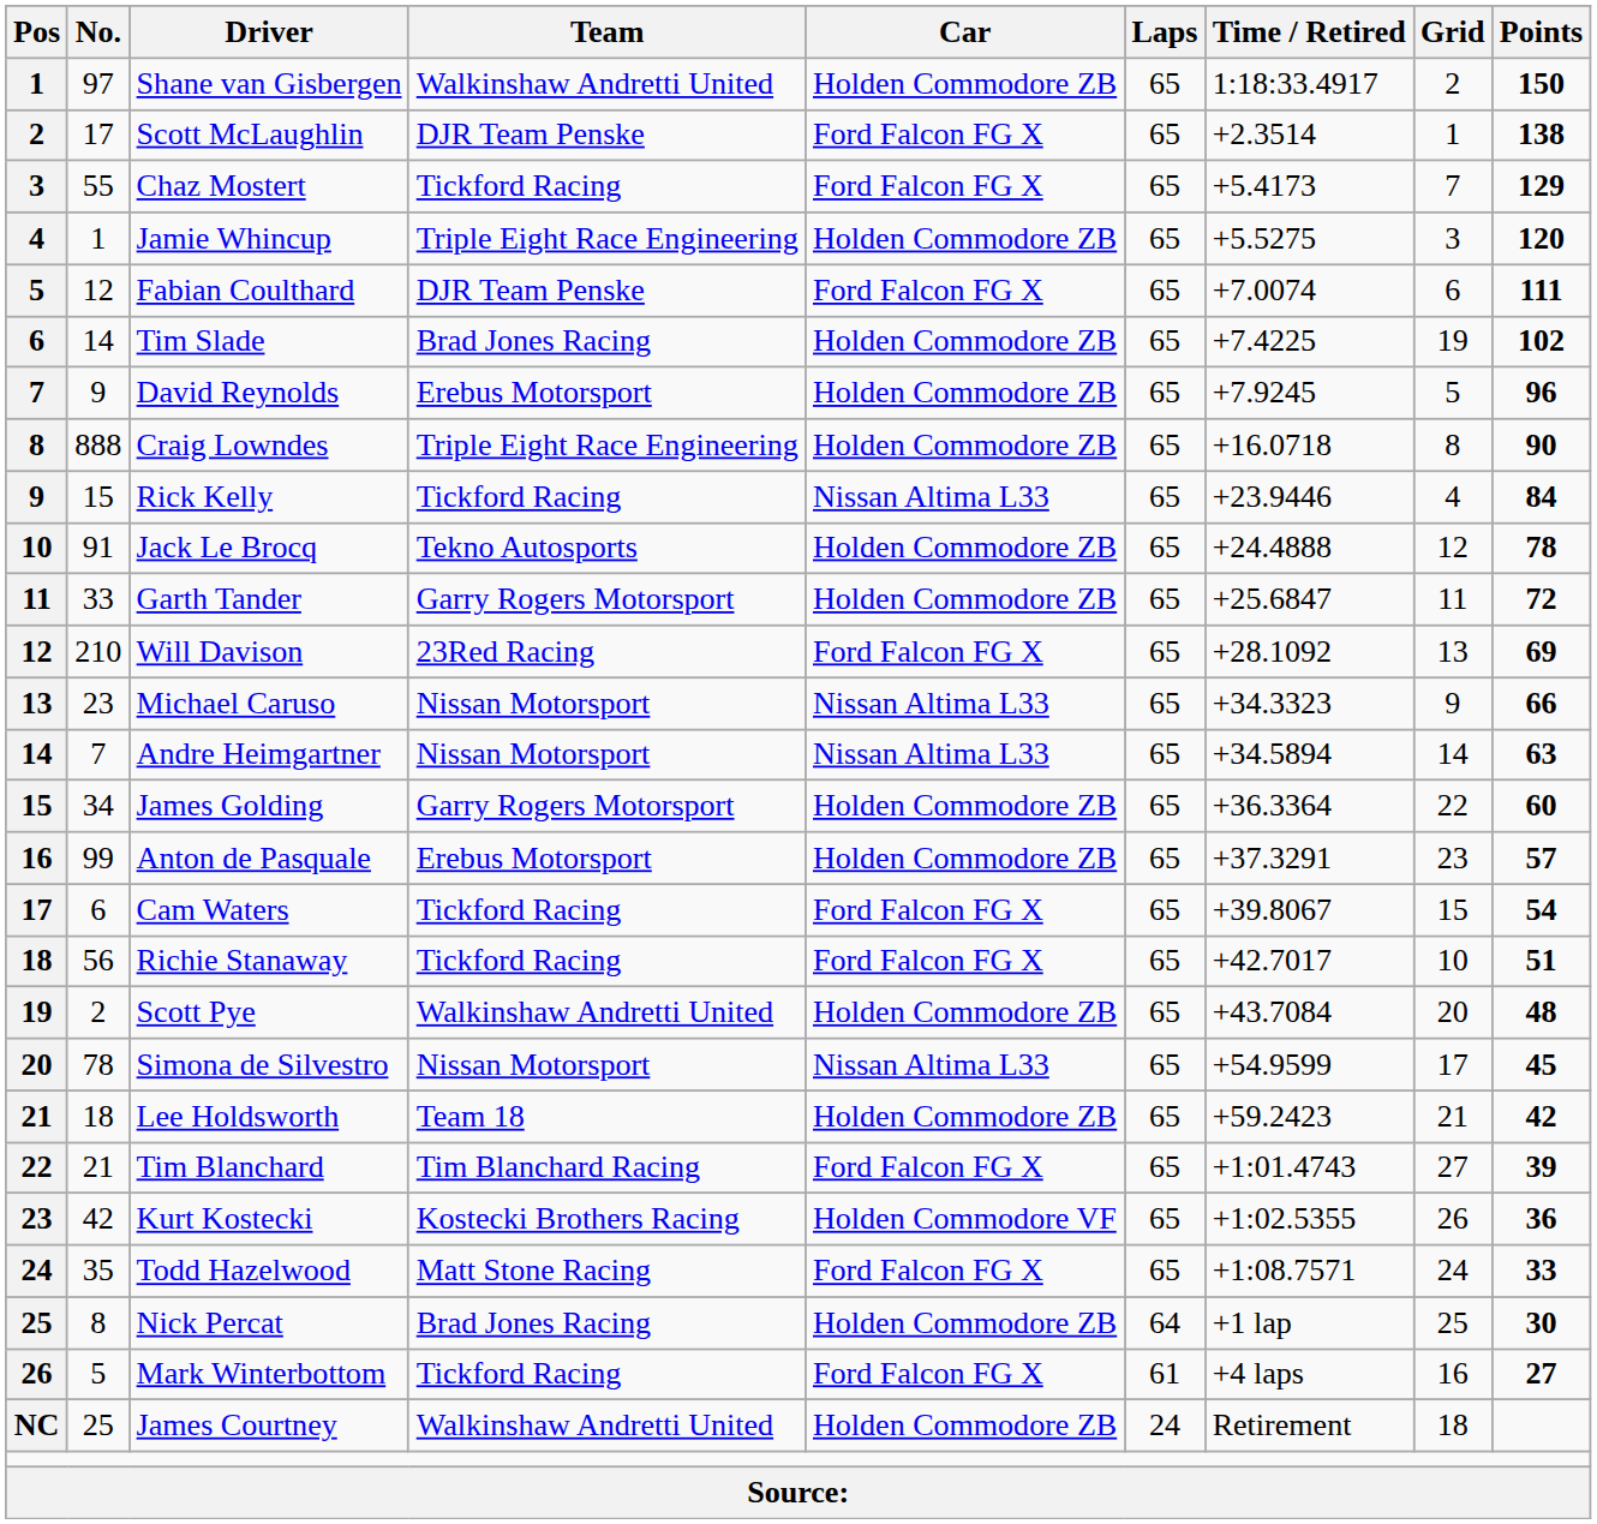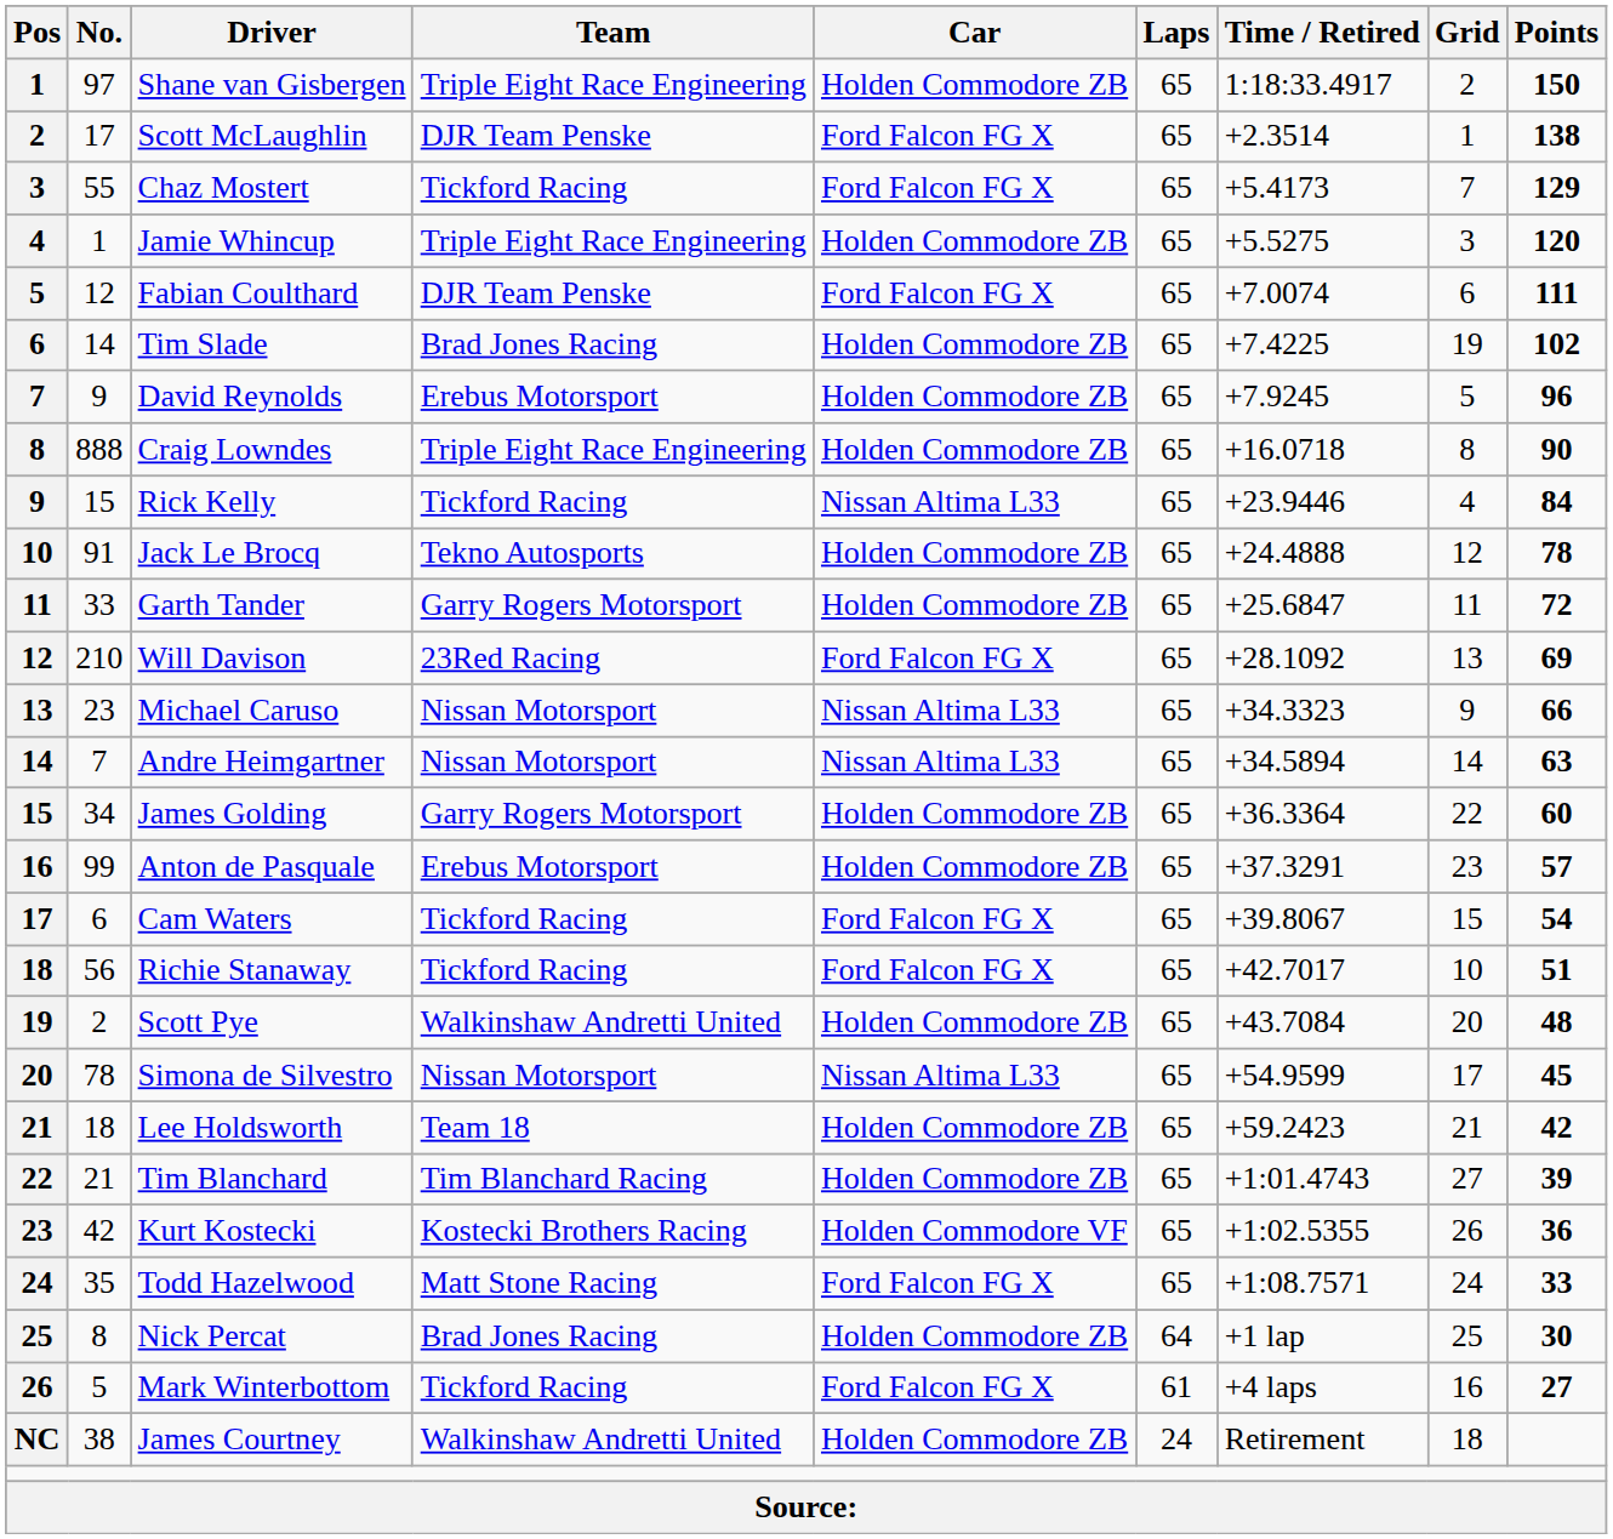 <table class="wikitable" style="font-size:90%;">
 <tr>
 <th>Pos</th>
 <th>No.</th>
 <th>Driver</th>
 <th>Team</th>
 <th>Car</th>
 <th>Laps</th>
 <th>Time / Retired</th>
 <th>Grid</th>
 <th>Points</th>
 </tr>
 <tr>
 <th>1</th>
 <td align="center">97</td>
 <td> <a href='#'>Shane van Gisbergen</a></td>
-<td><a href='#'>Walkinshaw Andretti United</a></td>
+<td><a href='#'>Triple Eight Race Engineering</a></td>
 <td><a href='#'>Holden Commodore ZB</a></td>
 <td align="center">65</td>
 <td>1:18:33.4917</td>
 <td align="center">2</td>
 <td align="center"><strong>150</strong></td>
 </tr>
 <tr>
 <th>2</th>
 <td align="center">17</td>
 <td> <a href='#'>Scott McLaughlin</a></td>
 <td><a href='#'>DJR Team Penske</a></td>
 <td><a href='#'>Ford Falcon FG X</a></td>
 <td align="center">65</td>
 <td>+2.3514</td>
 <td align="center">1</td>
 <td align="center"><strong>138</strong></td>
 </tr>
 <tr>
 <th>3</th>
 <td align="center">55</td>
 <td> <a href='#'>Chaz Mostert</a></td>
 <td><a href='#'>Tickford Racing</a></td>
 <td><a href='#'>Ford Falcon FG X</a></td>
 <td align="center">65</td>
 <td>+5.4173</td>
 <td align="center">7</td>
 <td align="center"><strong>129</strong></td>
 </tr>
 <tr>
 <th>4</th>
 <td align="center">1</td>
 <td> <a href='#'>Jamie Whincup</a></td>
 <td><a href='#'>Triple Eight Race Engineering</a></td>
 <td><a href='#'>Holden Commodore ZB</a></td>
 <td align="center">65</td>
 <td>+5.5275</td>
 <td align="center">3</td>
 <td align="center"><strong>120</strong></td>
 </tr>
 <tr>
 <th>5</th>
 <td align="center">12</td>
 <td> <a href='#'>Fabian Coulthard</a></td>
 <td><a href='#'>DJR Team Penske</a></td>
 <td><a href='#'>Ford Falcon FG X</a></td>
 <td align="center">65</td>
 <td>+7.0074</td>
 <td align="center">6</td>
 <td align="center"><strong>111</strong></td>
 </tr>
 <tr>
 <th>6</th>
 <td align="center">14</td>
 <td> <a href='#'>Tim Slade</a></td>
 <td><a href='#'>Brad Jones Racing</a></td>
 <td><a href='#'>Holden Commodore ZB</a></td>
 <td align="center">65</td>
 <td>+7.4225</td>
 <td align="center">19</td>
 <td align="center"><strong>102</strong></td>
 </tr>
 <tr>
 <th>7</th>
 <td align="center">9</td>
 <td> <a href='#'>David Reynolds</a></td>
 <td><a href='#'>Erebus Motorsport</a></td>
 <td><a href='#'>Holden Commodore ZB</a></td>
 <td align="center">65</td>
 <td>+7.9245</td>
 <td align="center">5</td>
 <td align="center"><strong>96</strong></td>
 </tr>
 <tr>
 <th>8</th>
 <td align="center">888</td>
 <td> <a href='#'>Craig Lowndes</a></td>
 <td><a href='#'>Triple Eight Race Engineering</a></td>
 <td><a href='#'>Holden Commodore ZB</a></td>
 <td align="center">65</td>
 <td>+16.0718</td>
 <td align="center">8</td>
 <td align="center"><strong>90</strong></td>
 </tr>
 <tr>
 <th>9</th>
 <td align="center">15</td>
 <td> <a href='#'>Rick Kelly</a></td>
 <td><a href='#'>Tickford Racing</a></td>
 <td><a href='#'>Nissan Altima L33</a></td>
 <td align="center">65</td>
 <td>+23.9446</td>
 <td align="center">4</td>
 <td align="center"><strong>84</strong></td>
 </tr>
 <tr>
 <th>10</th>
 <td align="center">91</td>
 <td> <a href='#'>Jack Le Brocq</a></td>
 <td><a href='#'>Tekno Autosports</a></td>
 <td><a href='#'>Holden Commodore ZB</a></td>
 <td align="center">65</td>
 <td>+24.4888</td>
 <td align="center">12</td>
 <td align="center"><strong>78</strong></td>
 </tr>
 <tr>
 <th>11</th>
 <td align="center">33</td>
 <td> <a href='#'>Garth Tander</a></td>
 <td><a href='#'>Garry Rogers Motorsport</a></td>
 <td><a href='#'>Holden Commodore ZB</a></td>
 <td align="center">65</td>
 <td>+25.6847</td>
 <td align="center">11</td>
 <td align="center"><strong>72</strong></td>
 </tr>
 <tr>
 <th>12</th>
 <td align="center">210</td>
 <td> <a href='#'>Will Davison</a></td>
 <td><a href='#'>23Red Racing</a></td>
 <td><a href='#'>Ford Falcon FG X</a></td>
 <td align="center">65</td>
 <td>+28.1092</td>
 <td align="center">13</td>
 <td align="center"><strong>69</strong></td>
 </tr>
 <tr>
 <th>13</th>
 <td align="center">23</td>
 <td> <a href='#'>Michael Caruso</a></td>
 <td><a href='#'>Nissan Motorsport</a></td>
 <td><a href='#'>Nissan Altima L33</a></td>
 <td align="center">65</td>
 <td>+34.3323</td>
 <td align="center">9</td>
 <td align="center"><strong>66</strong></td>
 </tr>
 <tr>
 <th>14</th>
 <td align="center">7</td>
 <td> <a href='#'>Andre Heimgartner</a></td>
 <td><a href='#'>Nissan Motorsport</a></td>
 <td><a href='#'>Nissan Altima L33</a></td>
 <td align="center">65</td>
 <td>+34.5894</td>
 <td align="center">14</td>
 <td align="center"><strong>63</strong></td>
 </tr>
 <tr>
 <th>15</th>
 <td align="center">34</td>
 <td> <a href='#'>James Golding</a></td>
 <td><a href='#'>Garry Rogers Motorsport</a></td>
 <td><a href='#'>Holden Commodore ZB</a></td>
 <td align="center">65</td>
 <td>+36.3364</td>
 <td align="center">22</td>
 <td align="center"><strong>60</strong></td>
 </tr>
 <tr>
 <th>16</th>
 <td align="center">99</td>
 <td> <a href='#'>Anton de Pasquale</a></td>
 <td><a href='#'>Erebus Motorsport</a></td>
 <td><a href='#'>Holden Commodore ZB</a></td>
 <td align="center">65</td>
 <td>+37.3291</td>
 <td align="center">23</td>
 <td align="center"><strong>57</strong></td>
 </tr>
 <tr>
 <th>17</th>
 <td align="center">6</td>
 <td> <a href='#'>Cam Waters</a></td>
 <td><a href='#'>Tickford Racing</a></td>
 <td><a href='#'>Ford Falcon FG X</a></td>
 <td align="center">65</td>
 <td>+39.8067</td>
 <td align="center">15</td>
 <td align="center"><strong>54</strong></td>
 </tr>
 <tr>
 <th>18</th>
 <td align="center">56</td>
 <td> <a href='#'>Richie Stanaway</a></td>
 <td><a href='#'>Tickford Racing</a></td>
 <td><a href='#'>Ford Falcon FG X</a></td>
 <td align="center">65</td>
 <td>+42.7017</td>
 <td align="center">10</td>
 <td align="center"><strong>51</strong></td>
 </tr>
 <tr>
 <th>19</th>
 <td align="center">2</td>
 <td> <a href='#'>Scott Pye</a></td>
 <td><a href='#'>Walkinshaw Andretti United</a></td>
 <td><a href='#'>Holden Commodore ZB</a></td>
 <td align="center">65</td>
 <td>+43.7084</td>
 <td align="center">20</td>
 <td align="center"><strong>48</strong></td>
 </tr>
 <tr>
 <th>20</th>
 <td align="center">78</td>
 <td> <a href='#'>Simona de Silvestro</a></td>
 <td><a href='#'>Nissan Motorsport</a></td>
 <td><a href='#'>Nissan Altima L33</a></td>
 <td align="center">65</td>
 <td>+54.9599</td>
 <td align="center">17</td>
 <td align="center"><strong>45</strong></td>
 </tr>
 <tr>
 <th>21</th>
 <td align="center">18</td>
 <td> <a href='#'>Lee Holdsworth</a></td>
 <td><a href='#'>Team 18</a></td>
 <td><a href='#'>Holden Commodore ZB</a></td>
 <td align="center">65</td>
 <td>+59.2423</td>
 <td align="center">21</td>
 <td align="center"><strong>42</strong></td>
 </tr>
 <tr>
 <th>22</th>
 <td align="center">21</td>
 <td> <a href='#'>Tim Blanchard</a></td>
 <td><a href='#'>Tim Blanchard Racing</a></td>
-<td><a href='#'>Ford Falcon FG X</a></td>
+<td><a href='#'>Holden Commodore ZB</a></td>
 <td align="center">65</td>
 <td>+1:01.4743</td>
 <td align="center">27</td>
 <td align="center"><strong>39</strong></td>
 </tr>
 <tr>
 <th>23</th>
 <td align="center">42</td>
 <td> <a href='#'>Kurt Kostecki</a></td>
 <td><a href='#'>Kostecki Brothers Racing</a></td>
 <td><a href='#'>Holden Commodore VF</a></td>
 <td align="center">65</td>
 <td>+1:02.5355</td>
 <td align="center">26</td>
 <td align="center"><strong>36</strong></td>
 </tr>
 <tr>
 <th>24</th>
 <td align="center">35</td>
 <td> <a href='#'>Todd Hazelwood</a></td>
 <td><a href='#'>Matt Stone Racing</a></td>
 <td><a href='#'>Ford Falcon FG X</a></td>
 <td align="center">65</td>
 <td>+1:08.7571</td>
 <td align="center">24</td>
 <td align="center"><strong>33</strong></td>
 </tr>
 <tr>
 <th>25</th>
 <td align="center">8</td>
 <td> <a href='#'>Nick Percat</a></td>
 <td><a href='#'>Brad Jones Racing</a></td>
 <td><a href='#'>Holden Commodore ZB</a></td>
 <td align="center">64</td>
 <td>+1 lap</td>
 <td align="center">25</td>
 <td align="center"><strong>30</strong></td>
 </tr>
 <tr>
 <th>26</th>
 <td align="center">5</td>
 <td> <a href='#'>Mark Winterbottom</a></td>
 <td><a href='#'>Tickford Racing</a></td>
 <td><a href='#'>Ford Falcon FG X</a></td>
 <td align="center">61</td>
 <td>+4 laps</td>
 <td align="center">16</td>
 <td align="center"><strong>27</strong></td>
 </tr>
 <tr>
 <th>NC</th>
-<td align="center">25</td>
+<td align="center">38</td>
 <td> <a href='#'>James Courtney</a></td>
 <td><a href='#'>Walkinshaw Andretti United</a></td>
 <td><a href='#'>Holden Commodore ZB</a></td>
 <td align="center">24</td>
 <td>Retirement</td>
 <td align="center">18</td>
 <td align="center"></td>
 </tr>
 <tr>
 <td colspan="9" align="center"></td>
 </tr>
 <tr>
 <th colspan="9">Source:</th>
 </tr>
 </table>
